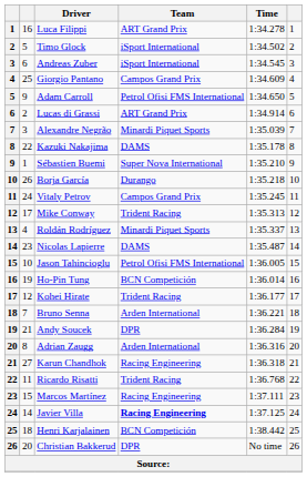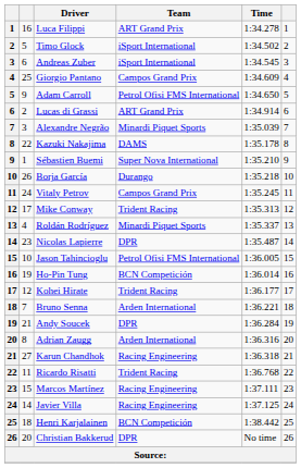 <table class="wikitable" style="font-size:85%">
 <tr>
 <th></th>
 <th></th>
 <th>Driver</th>
 <th>Team</th>
 <th>Time</th>
 <th></th>
 </tr>
 <tr>
 <th>1</th>
 <td>16</td>
 <td> <a href='#'>Luca Filippi</a></td>
 <td><a href='#'>ART Grand Prix</a></td>
 <td>1:34.278</td>
 <td>1</td>
 </tr>
 <tr>
 <th>2</th>
 <td>5</td>
 <td> <a href='#'>Timo Glock</a></td>
 <td><a href='#'>iSport International</a></td>
 <td>1:34.502</td>
 <td>2</td>
 </tr>
 <tr>
 <th>3</th>
 <td>6</td>
 <td> <a href='#'>Andreas Zuber</a></td>
 <td><a href='#'>iSport International</a></td>
 <td>1:34.545</td>
 <td>3</td>
 </tr>
 <tr>
 <th>4</th>
 <td>25</td>
 <td> <a href='#'>Giorgio Pantano</a></td>
 <td><a href='#'>Campos Grand Prix</a></td>
 <td>1:34.609</td>
 <td>4</td>
 </tr>
 <tr>
 <th>5</th>
 <td>9</td>
 <td> <a href='#'>Adam Carroll</a></td>
 <td><a href='#'>Petrol Ofisi FMS International</a></td>
 <td>1:34.650</td>
 <td>5</td>
 </tr>
 <tr>
 <th>6</th>
 <td>2</td>
 <td> <a href='#'>Lucas di Grassi</a></td>
 <td><a href='#'>ART Grand Prix</a></td>
 <td>1:34.914</td>
 <td>6</td>
 </tr>
 <tr>
 <th>7</th>
 <td>3</td>
 <td> <a href='#'>Alexandre Negrão</a></td>
 <td><a href='#'>Minardi Piquet Sports</a></td>
 <td>1:35.039</td>
 <td>7</td>
 </tr>
 <tr>
 <th>8</th>
 <td>22</td>
 <td> <a href='#'>Kazuki Nakajima</a></td>
 <td><a href='#'>DAMS</a></td>
 <td>1:35.178</td>
 <td>8</td>
 </tr>
 <tr>
 <th>9</th>
 <td>1</td>
 <td> <a href='#'>Sébastien Buemi</a></td>
 <td><a href='#'>Super Nova International</a></td>
 <td>1:35.210</td>
 <td>9</td>
 </tr>
 <tr>
 <th>10</th>
 <td>26</td>
 <td> <a href='#'>Borja García</a></td>
 <td><a href='#'>Durango</a></td>
 <td>1:35.218</td>
 <td>10</td>
 </tr>
 <tr>
 <th>11</th>
 <td>24</td>
 <td> <a href='#'>Vitaly Petrov</a></td>
 <td><a href='#'>Campos Grand Prix</a></td>
 <td>1:35.245</td>
 <td>11</td>
 </tr>
 <tr>
 <th>12</th>
 <td>17</td>
 <td> <a href='#'>Mike Conway</a></td>
 <td><a href='#'>Trident Racing</a></td>
 <td>1:35.313</td>
 <td>12</td>
 </tr>
 <tr>
 <th>13</th>
 <td>4</td>
 <td> <a href='#'>Roldán Rodríguez</a></td>
 <td><a href='#'>Minardi Piquet Sports</a></td>
 <td>1:35.337</td>
 <td>13</td>
 </tr>
 <tr>
 <th>14</th>
 <td>23</td>
 <td> <a href='#'>Nicolas Lapierre</a></td>
-<td><a href='#'>DAMS</a></td>
+<td><a href='#'>DPR</a></td>
 <td>1:35.487</td>
 <td>14</td>
 </tr>
 <tr>
 <th>15</th>
 <td>10</td>
 <td> <a href='#'>Jason Tahincioglu</a></td>
 <td><a href='#'>Petrol Ofisi FMS International</a></td>
 <td>1:36.005</td>
 <td>15</td>
 </tr>
 <tr>
 <th>16</th>
 <td>19</td>
 <td> <a href='#'>Ho-Pin Tung</a></td>
 <td><a href='#'>BCN Competición</a></td>
 <td>1:36.014</td>
 <td>16</td>
 </tr>
 <tr>
 <th>17</th>
 <td>12</td>
 <td> <a href='#'>Kohei Hirate</a></td>
 <td><a href='#'>Trident Racing</a></td>
 <td>1:36.177</td>
 <td>17</td>
 </tr>
 <tr>
 <th>18</th>
 <td>7</td>
 <td> <a href='#'>Bruno Senna</a></td>
 <td><a href='#'>Arden International</a></td>
 <td>1:36.221</td>
 <td>18</td>
 </tr>
 <tr>
 <th>19</th>
 <td>21</td>
 <td> <a href='#'>Andy Soucek</a></td>
 <td><a href='#'>DPR</a></td>
 <td>1:36.284</td>
 <td>19</td>
 </tr>
 <tr>
 <th>20</th>
 <td>8</td>
 <td> <a href='#'>Adrian Zaugg</a></td>
 <td><a href='#'>Arden International</a></td>
 <td>1:36.316</td>
 <td>20</td>
 </tr>
 <tr>
 <th>21</th>
 <td>27</td>
 <td> <a href='#'>Karun Chandhok</a></td>
 <td><a href='#'>Racing Engineering</a></td>
 <td>1:36.318</td>
 <td>21</td>
 </tr>
 <tr>
 <th>22</th>
 <td>11</td>
 <td> <a href='#'>Ricardo Risatti</a></td>
 <td><a href='#'>Trident Racing</a></td>
 <td>1:36.768</td>
 <td>22</td>
 </tr>
 <tr>
 <th>23</th>
 <td>15</td>
 <td> <a href='#'>Marcos Martínez</a></td>
 <td><a href='#'>Racing Engineering</a></td>
 <td>1:37.111</td>
 <td>23</td>
 </tr>
 <tr>
 <th>24</th>
 <td>14</td>
 <td> <a href='#'>Javier Villa</a></td>
-<td><strong><a href='#'>Racing Engineering</a></strong></td>
+<td><a href='#'>Racing Engineering</a></td>
 <td>1:37.125</td>
 <td>24</td>
 </tr>
 <tr>
 <th>25</th>
 <td>18</td>
 <td> <a href='#'>Henri Karjalainen</a></td>
 <td><a href='#'>BCN Competición</a></td>
 <td>1:38.442</td>
 <td>25</td>
 </tr>
 <tr>
 <th>26</th>
 <td>20</td>
 <td> <a href='#'>Christian Bakkerud</a></td>
 <td><a href='#'>DPR</a></td>
 <td>No time</td>
 <td>26</td>
 </tr>
 <tr>
 <th colspan="6">Source:</th>
 </tr>
 <tr>
 </tr>
 </table>
